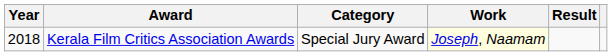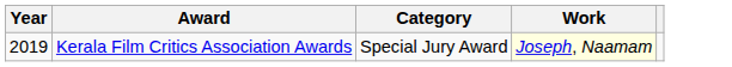 <table class="wikitable sortable">
 <tr>
 <th scope="col">Year</th>
 <th scope="col">Award</th>
 <th scope="col">Category</th>
 <th scope="col">Work</th>
-<th scope="col">Result</th>
 <th scope="col" class="unsortable"></th>
 </tr>
 <tr>
-<td>2018</td>
+<td>2019</td>
 <td><a href='#'>Kerala Film Critics Association Awards</a></td>
 <td>Special Jury Award</td>
 <td style="background: lightyellow;"><em><a href='#'>Joseph</a></em>, <em>Naamam</em></td>
-<td></td>
 <td style="text-align: center;"></td>
 </tr>
 </table>
